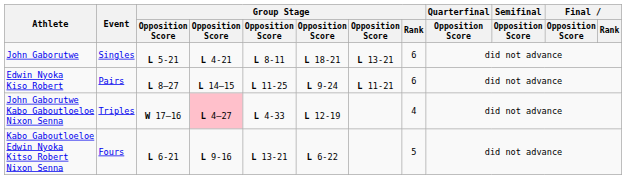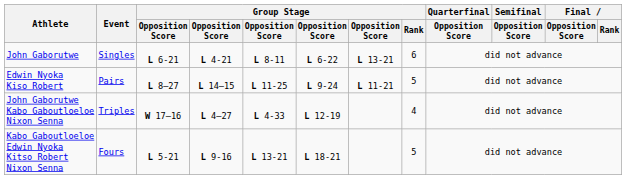 <table class="wikitable" style="font-size:88%">
 <tr>
 <th rowspan=2>Athlete</th>
 <th rowspan=2>Event</th>
 <th colspan=6>Group Stage</th>
 <th>Quarterfinal</th>
 <th>Semifinal</th>
 <th colspan=2>Final / </th>
 </tr>
 <tr style="font-size:95%">
 <th>Opposition<br>Score</th>
 <th>Opposition<br>Score</th>
 <th>Opposition<br>Score</th>
 <th>Opposition<br>Score</th>
 <th>Opposition<br>Score</th>
 <th>Rank</th>
 <th>Opposition<br>Score</th>
 <th>Opposition<br>Score</th>
 <th>Opposition<br>Score</th>
 <th>Rank</th>
 </tr>
 <tr align=center>
 <td align=left><a href='#'>John Gaborutwe</a></td>
 <td align=left><a href='#'>Singles</a></td>
-<td><br><strong>L</strong> 5-21</td>
+<td><br><strong>L</strong> 6-21</td>
 <td><br><strong>L</strong> 4-21</td>
 <td><br><strong>L</strong> 8-11</td>
-<td><br><strong>L</strong> 18-21</td>
+<td><br><strong>L</strong> 6-22</td>
 <td><br><strong>L</strong> 13-21</td>
 <td>6</td>
 <td colspan=4>did not advance</td>
 </tr>
 <tr align=center>
 <td align=left><a href='#'>Edwin Nyoka</a><br><a href='#'>Kiso Robert</a></td>
 <td align=left><a href='#'>Pairs</a></td>
 <td><br><strong>L</strong> 8–27</td>
 <td><br><strong>L</strong> 14–15</td>
 <td><br><strong>L</strong> 11-25</td>
 <td><br><strong>L</strong> 9-24</td>
 <td><br><strong>L</strong> 11-21</td>
-<td>6</td>
+<td>5</td>
 <td colspan=4>did not advance</td>
 </tr>
 <tr align=center>
 <td align=left><a href='#'>John Gaborutwe</a><br><a href='#'>Kabo Gaboutloeloe</a><br><a href='#'>Nixon Senna</a></td>
 <td align=left><a href='#'>Triples</a></td>
 <td><br><strong>W</strong> 17–16</td>
-<td style="background: pink;"><br><strong>L</strong> 4–27</td>
+<td><br><strong>L</strong> 4–27</td>
 <td><br><strong>L</strong> 4-33</td>
 <td><br><strong>L</strong> 12-19</td>
 <td></td>
 <td>4</td>
 <td colspan=4>did not advance</td>
 </tr>
 <tr align=center>
 <td align=left><a href='#'>Kabo Gaboutloeloe</a><br><a href='#'>Edwin Nyoka</a><br><a href='#'>Kitso Robert</a><br><a href='#'>Nixon Senna</a></td>
 <td align=left><a href='#'>Fours</a></td>
-<td><br><strong>L</strong> 6-21</td>
+<td><br><strong>L</strong> 5-21</td>
 <td><br><strong>L</strong> 9-16</td>
 <td><br><strong>L</strong> 13-21</td>
-<td><br><strong>L</strong> 6-22</td>
+<td><br><strong>L</strong> 18-21</td>
 <td></td>
 <td>5</td>
 <td colspan=4>did not advance</td>
 </tr>
 </table>
